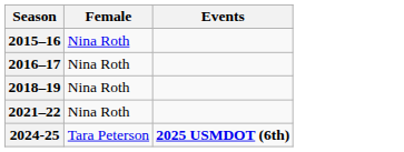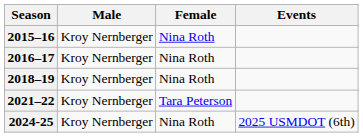 <table class="wikitable">
 <tr>
 <th scope="col">Season</th>
+<th scope="col">Male</th>
 <th scope="col">Female</th>
 <th scope="col">Events</th>
 </tr>
 <tr>
 <th scope="row">2015–16</th>
+<td>Kroy Nernberger</td>
 <td><a href='#'>Nina Roth</a></td>
 <td> </td>
 </tr>
 <tr>
 <th scope="row">2016–17</th>
+<td>Kroy Nernberger</td>
 <td>Nina Roth</td>
 <td> </td>
 </tr>
 <tr>
 <th scope="row">2018–19</th>
+<td>Kroy Nernberger</td>
 <td>Nina Roth</td>
 <td> </td>
 </tr>
 <tr>
 <th scope="row">2021–22</th>
-<td>Nina Roth</td>
+<td>Kroy Nernberger</td>
+<td><a href='#'>Tara Peterson</a></td>
 <td></td>
 </tr>
 <tr>
 <th scope="row">2024-25</th>
-<td><a href='#'>Tara Peterson</a></td>
-<td><strong><a href='#'>2025 USMDOT</a> (6th)</strong></td>
+<td>Kroy Nernberger</td>
+<td>Nina Roth</td>
+<td><a href='#'>2025 USMDOT</a> (6th)</td>
 </tr>
 </table>
